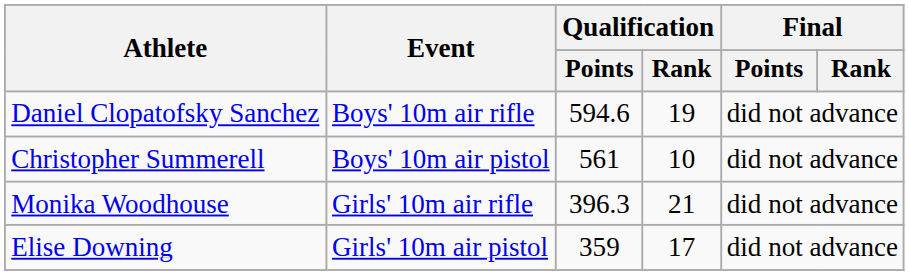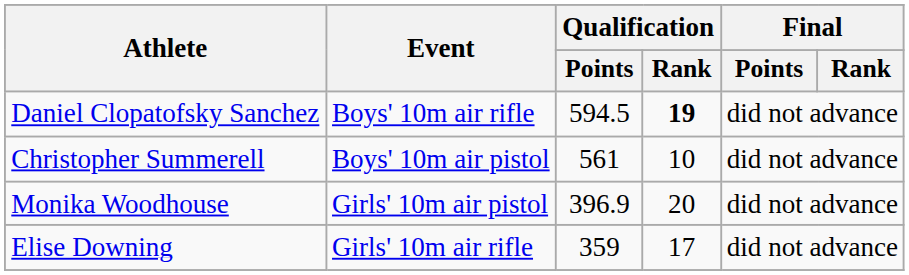 <table class="wikitable" style="font-size:90%;">
 <tr>
 <th rowspan=2>Athlete</th>
 <th rowspan=2>Event</th>
 <th colspan=2>Qualification</th>
 <th colspan=2>Final</th>
 </tr>
 <tr style="font-size:95%">
 <th>Points</th>
 <th>Rank</th>
 <th>Points</th>
 <th>Rank</th>
 </tr>
 <tr align=center>
 <td align=left><a href='#'>Daniel Clopatofsky Sanchez</a></td>
 <td align=left><a href='#'>Boys' 10m air rifle</a></td>
-<td>594.6</td>
-<td>19</td>
+<td>594.5</td>
+<td><strong>19</strong></td>
 <td colspan="2">did not advance</td>
 </tr>
 <tr align=center>
 <td align=left><a href='#'>Christopher Summerell</a></td>
 <td align=left><a href='#'>Boys' 10m air pistol</a></td>
 <td>561</td>
 <td>10</td>
 <td colspan="2">did not advance</td>
 </tr>
 <tr align=center>
 <td align=left><a href='#'>Monika Woodhouse</a></td>
-<td align=left><a href='#'>Girls' 10m air rifle</a></td>
-<td>396.3</td>
-<td>21</td>
+<td align=left><a href='#'>Girls' 10m air pistol</a></td>
+<td>396.9</td>
+<td>20</td>
 <td colspan="2">did not advance</td>
 </tr>
 <tr align=center>
 <td align=left><a href='#'>Elise Downing</a></td>
-<td align=left><a href='#'>Girls' 10m air pistol</a></td>
+<td align=left><a href='#'>Girls' 10m air rifle</a></td>
 <td>359</td>
 <td>17</td>
 <td colspan="2">did not advance</td>
 </tr>
 </table>
